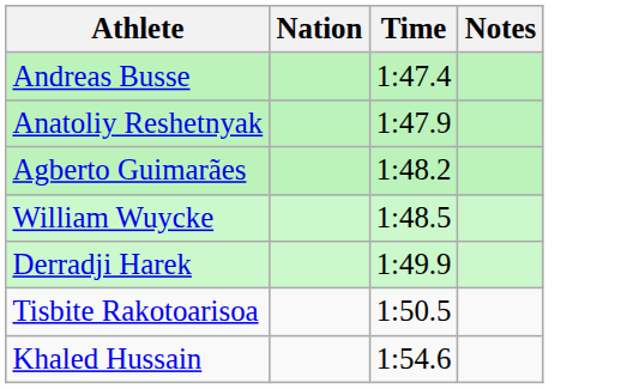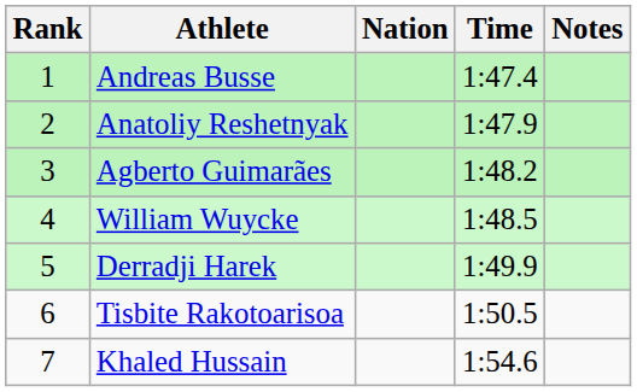 <table class="wikitable sortable" style="text-align:center">
 <tr>
+<th>Rank</th>
 <th>Athlete</th>
 <th>Nation</th>
 <th>Time</th>
 <th>Notes</th>
 </tr>
 <tr bgcolor=bbf3bb>
+<td>1</td>
 <td align=left><a href='#'>Andreas Busse</a></td>
 <td align=left></td>
 <td>1:47.4</td>
 <td></td>
 </tr>
 <tr bgcolor=bbf3bb>
+<td>2</td>
 <td align=left><a href='#'>Anatoliy Reshetnyak</a></td>
 <td align=left></td>
 <td>1:47.9</td>
 <td></td>
 </tr>
 <tr bgcolor=bbf3bb>
+<td>3</td>
 <td align=left><a href='#'>Agberto Guimarães</a></td>
 <td align=left></td>
 <td>1:48.2</td>
 <td></td>
 </tr>
 <tr style="background:#ccf9cc;">
+<td>4</td>
 <td align=left><a href='#'>William Wuycke</a></td>
 <td align=left></td>
 <td>1:48.5</td>
 <td></td>
 </tr>
 <tr style="background:#ccf9cc;">
+<td>5</td>
 <td align=left><a href='#'>Derradji Harek</a></td>
 <td align=left></td>
 <td>1:49.9</td>
 <td></td>
 </tr>
 <tr>
+<td>6</td>
 <td align=left><a href='#'>Tisbite Rakotoarisoa</a></td>
 <td align=left></td>
 <td>1:50.5</td>
 <td></td>
 </tr>
 <tr>
+<td>7</td>
 <td align=left><a href='#'>Khaled Hussain</a></td>
 <td align=left></td>
 <td>1:54.6</td>
 <td></td>
 </tr>
 </table>
